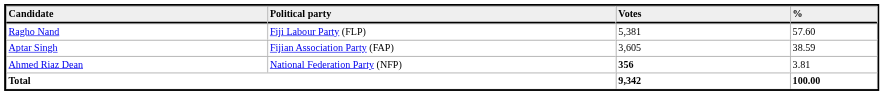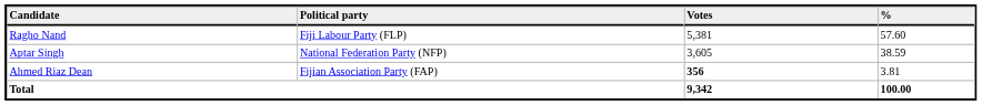 <table table width="70%" border="1" align="center" cellpadding=3 cellspacing=0 style="margin:5px; border:3px solid;">
 <tr>
 <td td width="30%" style="border-bottom:3px solid; background:#efefef;"><strong>Candidate</strong></td>
 <td td width="40%" style="border-bottom:3px solid; background:#efefef;"><strong>Political party</strong></td>
 <td td width="20%" style="border-bottom:3px solid; background:#efefef;"><strong>Votes</strong></td>
 <td td width="10%" style="border-bottom:3px solid; background:#efefef;"><strong>%</strong></td>
 </tr>
 <tr>
 <td><a href='#'>Ragho Nand</a></td>
 <td><a href='#'>Fiji Labour Party</a> (FLP)</td>
 <td>5,381</td>
 <td>57.60</td>
 </tr>
 <tr>
 <td><a href='#'>Aptar Singh</a></td>
-<td><a href='#'>Fijian Association Party</a> (FAP)</td>
+<td><a href='#'>National Federation Party</a> (NFP)</td>
 <td>3,605</td>
 <td>38.59</td>
 </tr>
 <tr>
 <td><a href='#'>Ahmed Riaz Dean</a></td>
-<td><a href='#'>National Federation Party</a> (NFP)</td>
+<td><a href='#'>Fijian Association Party</a> (FAP)</td>
 <td><strong>356</strong></td>
 <td>3.81</td>
 </tr>
 <tr>
 <td colspan=2><strong>Total</strong></td>
 <td><strong>9,342</strong></td>
 <td><strong>100.00</strong></td>
 </tr>
 <tr>
 </tr>
 </table>
